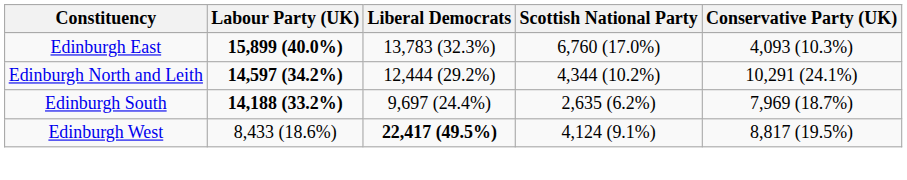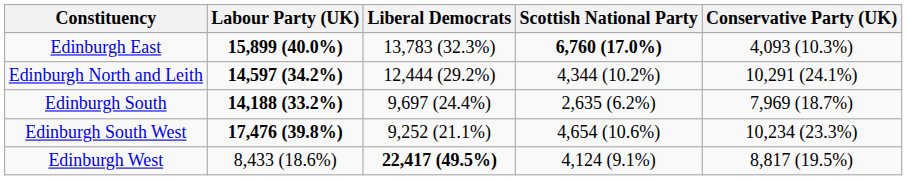 <table class="wikitable sortable">
 <tr>
 <th colspan="1" rowspan="1" align="center">Constituency</th>
 <th align="center">Labour Party (UK)</th>
 <th align="center">Liberal Democrats</th>
 <th align="center">Scottish National Party</th>
 <th align="center">Conservative Party (UK)</th>
 </tr>
 <tr>
 <td align="center"><a href='#'>Edinburgh East</a></td>
 <td align="center"><strong>15,899 (40.0%)</strong></td>
 <td align="center">13,783 (32.3%)</td>
-<td align="center">6,760 (17.0%)</td>
+<td align="center"><strong>6,760 (17.0%)</strong></td>
 <td align="center">4,093 (10.3%)</td>
 </tr>
 <tr>
 <td align="center"><a href='#'>Edinburgh North and Leith</a></td>
 <td align="center"><strong>14,597 (34.2%)</strong></td>
 <td align="center">12,444 (29.2%)</td>
 <td align="center">4,344 (10.2%)</td>
 <td align="center">10,291 (24.1%)</td>
 </tr>
 <tr>
 <td align="center"><a href='#'>Edinburgh South</a></td>
 <td align="center"><strong>14,188 (33.2%)</strong></td>
 <td align="center">9,697 (24.4%)</td>
 <td align="center">2,635 (6.2%)</td>
 <td align="center">7,969 (18.7%)</td>
 </tr>
 <tr>
+<td align="center"><a href='#'>Edinburgh South West</a></td>
+<td align="center"><strong>17,476 (39.8%)</strong></td>
+<td align="center">9,252 (21.1%)</td>
+<td align="center">4,654 (10.6%)</td>
+<td align="center">10,234 (23.3%)</td>
+</tr>
+<tr>
 <td align="center"><a href='#'>Edinburgh West</a></td>
 <td align="center">8,433 (18.6%)</td>
 <td align="center"><strong>22,417 (49.5%)</strong></td>
 <td align="center">4,124 (9.1%)</td>
 <td align="center">8,817 (19.5%)</td>
 </tr>
 </table>
